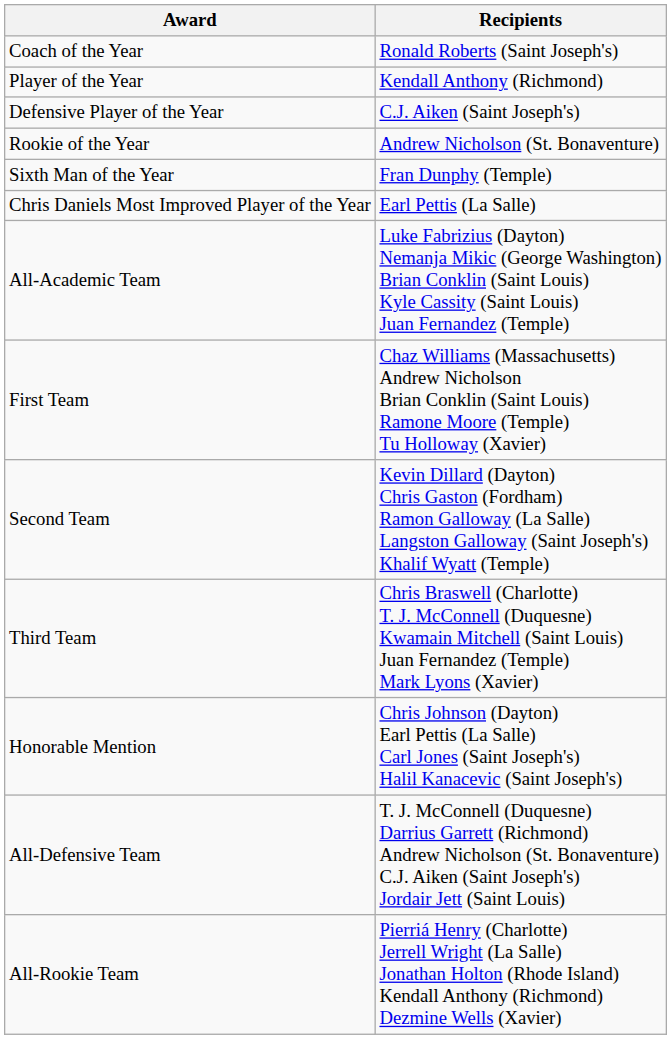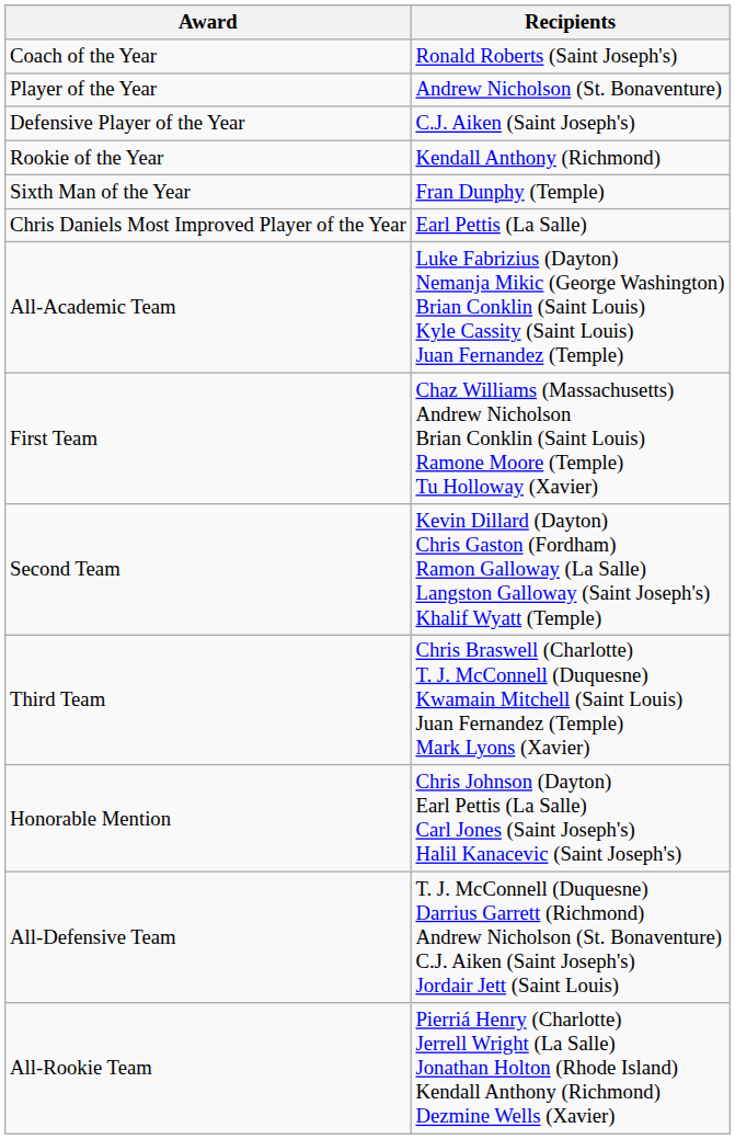 <table class="wikitable" style="white-space:nowrap; font-size:90%;">
 <tr>
 <th>Award</th>
 <th>Recipients</th>
 </tr>
 <tr>
 <td>Coach of the Year</td>
 <td><a href='#'>Ronald Roberts</a> (Saint Joseph's)</td>
 </tr>
 <tr>
 <td>Player of the Year</td>
-<td><a href='#'>Kendall Anthony</a> (Richmond)</td>
+<td><a href='#'>Andrew Nicholson</a> (St. Bonaventure)</td>
 </tr>
 <tr>
 <td>Defensive Player of the Year</td>
 <td><a href='#'>C.J. Aiken</a> (Saint Joseph's)</td>
 </tr>
 <tr>
 <td>Rookie of the Year</td>
-<td><a href='#'>Andrew Nicholson</a> (St. Bonaventure)</td>
+<td><a href='#'>Kendall Anthony</a> (Richmond)</td>
 </tr>
 <tr>
 <td>Sixth Man of the Year</td>
 <td><a href='#'>Fran Dunphy</a> (Temple)</td>
 </tr>
 <tr>
 <td>Chris Daniels Most Improved Player of the Year</td>
 <td><a href='#'>Earl Pettis</a> (La Salle)</td>
 </tr>
 <tr>
 <td>All-Academic Team</td>
 <td><a href='#'>Luke Fabrizius</a> (Dayton)<br><a href='#'>Nemanja Mikic</a> (George Washington)<br><a href='#'>Brian Conklin</a> (Saint Louis)<br><a href='#'>Kyle Cassity</a> (Saint Louis)<br><a href='#'>Juan Fernandez</a> (Temple)</td>
 </tr>
 <tr>
 <td>First Team</td>
 <td><a href='#'>Chaz Williams</a> (Massachusetts)<br>Andrew Nicholson<br>Brian Conklin (Saint Louis)<br><a href='#'>Ramone Moore</a> (Temple)<br><a href='#'>Tu Holloway</a> (Xavier)</td>
 </tr>
 <tr>
 <td>Second Team</td>
 <td><a href='#'>Kevin Dillard</a> (Dayton)<br><a href='#'>Chris Gaston</a> (Fordham)<br><a href='#'>Ramon Galloway</a> (La Salle)<br><a href='#'>Langston Galloway</a> (Saint Joseph's)<br><a href='#'>Khalif Wyatt</a> (Temple)</td>
 </tr>
 <tr>
 <td>Third Team</td>
 <td><a href='#'>Chris Braswell</a> (Charlotte)<br><a href='#'>T. J. McConnell</a> (Duquesne)<br><a href='#'>Kwamain Mitchell</a> (Saint Louis)<br>Juan Fernandez (Temple)<br><a href='#'>Mark Lyons</a> (Xavier)</td>
 </tr>
 <tr>
 <td>Honorable Mention</td>
 <td><a href='#'>Chris Johnson</a> (Dayton)<br>Earl Pettis (La Salle)<br><a href='#'>Carl Jones</a> (Saint Joseph's)<br><a href='#'>Halil Kanacevic</a> (Saint Joseph's)</td>
 </tr>
 <tr>
 <td>All-Defensive Team</td>
 <td>T. J. McConnell (Duquesne)<br><a href='#'>Darrius Garrett</a> (Richmond)<br>Andrew Nicholson (St. Bonaventure)<br>C.J. Aiken (Saint Joseph's)<br><a href='#'>Jordair Jett</a> (Saint Louis)</td>
 </tr>
 <tr>
 <td>All-Rookie Team</td>
 <td><a href='#'>Pierriá Henry</a> (Charlotte)<br><a href='#'>Jerrell Wright</a> (La Salle)<br><a href='#'>Jonathan Holton</a> (Rhode Island)<br>Kendall Anthony (Richmond)<br><a href='#'>Dezmine Wells</a> (Xavier)</td>
 </tr>
 </table>
